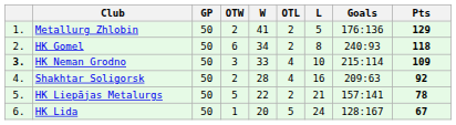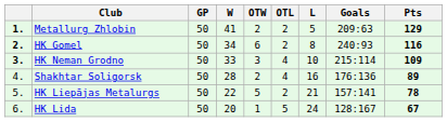 <table class="wikitable">
 <tr>
 <th width="30"></th>
 <th width="200">Club</th>
 <th width="30">GP</th>
+<th width="30">W</th>
 <th width="30">OTW</th>
-<th width="30">W</th>
 <th width="30">OTL</th>
 <th width="30">L</th>
 <th width="70">Goals</th>
 <th width="70">Pts</th>
 </tr>
 <tr bgcolor="#e6fae6" align="center">
-<td>1.</td>
+<td><strong>1.</strong></td>
 <td align="left"> <a href='#'>Metallurg Zhlobin</a></td>
 <td>50</td>
-<td>2</td>
 <td>41</td>
 <td>2</td>
+<td>2</td>
 <td>5</td>
-<td>176:136</td>
+<td>209:63</td>
 <td><strong>129</strong></td>
 </tr>
 <tr bgcolor="#e6fae6" align="center">
-<td>2.</td>
+<td><strong>2.</strong></td>
 <td align="left"> <a href='#'>HK Gomel</a></td>
 <td>50</td>
+<td>34</td>
 <td>6</td>
-<td>34</td>
 <td>2</td>
 <td>8</td>
 <td>240:93</td>
-<td><strong>118</strong></td>
+<td><strong>116</strong></td>
 </tr>
 <tr bgcolor="#e6fae6" align="center">
 <td><strong>3.</strong></td>
 <td align="left"> <a href='#'>HK Neman Grodno</a></td>
 <td>50</td>
+<td>33</td>
 <td>3</td>
-<td>33</td>
 <td>4</td>
 <td>10</td>
 <td>215:114</td>
 <td><strong>109</strong></td>
 </tr>
 <tr bgcolor="#e6fae6" align="center">
 <td>4.</td>
 <td align="left"> <a href='#'>Shakhtar Soligorsk</a></td>
 <td>50</td>
+<td>28</td>
 <td>2</td>
-<td>28</td>
 <td>4</td>
 <td>16</td>
-<td>209:63</td>
-<td><strong>92</strong></td>
+<td>176:136</td>
+<td><strong>89</strong></td>
 </tr>
 <tr bgcolor="#e6fae6" align="center">
 <td>5.</td>
 <td align="left"> <a href='#'>HK Liepājas Metalurgs</a></td>
 <td>50</td>
+<td>22</td>
 <td>5</td>
-<td>22</td>
 <td>2</td>
 <td>21</td>
 <td>157:141</td>
 <td><strong>78</strong></td>
 </tr>
 <tr bgcolor="#e6fae6" align="center">
 <td>6.</td>
 <td align="left"> <a href='#'>HK Lida</a></td>
 <td>50</td>
+<td>20</td>
 <td>1</td>
-<td>20</td>
 <td>5</td>
 <td>24</td>
 <td>128:167</td>
 <td><strong>67</strong></td>
 </tr>
 </table>
